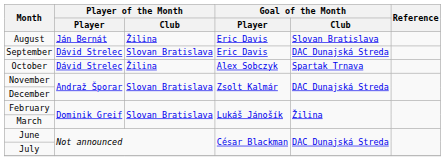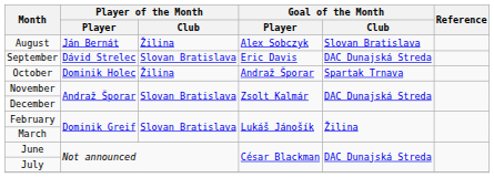 <table class="wikitable">
 <tr>
 <th rowspan="2">Month</th>
 <th colspan="2">Player of the Month</th>
 <th colspan="2">Goal of the Month</th>
 <th rowspan="2">Reference</th>
 </tr>
 <tr>
 <th>Player</th>
 <th>Club</th>
 <th>Player</th>
 <th>Club</th>
 </tr>
 <tr>
 <td align="center">August</td>
 <td> <a href='#'>Ján Bernát</a></td>
 <td><a href='#'>Žilina</a></td>
-<td> <a href='#'>Eric Davis</a></td>
+<td> <a href='#'>Alex Sobczyk</a></td>
 <td><a href='#'>Slovan Bratislava</a></td>
 <td></td>
 </tr>
 <tr>
 <td align="center">September</td>
 <td> <a href='#'>Dávid Strelec</a></td>
 <td><a href='#'>Slovan Bratislava</a></td>
 <td> <a href='#'>Eric Davis</a></td>
 <td><a href='#'>DAC Dunajská Streda</a></td>
 <td></td>
 </tr>
 <tr>
 <td align="center">October</td>
-<td> <a href='#'>Dávid Strelec</a></td>
+<td> <a href='#'>Dominik Holec</a></td>
 <td><a href='#'>Žilina</a></td>
-<td> <a href='#'>Alex Sobczyk</a></td>
+<td> <a href='#'>Andraž Šporar</a></td>
 <td><a href='#'>Spartak Trnava</a></td>
 <td></td>
 </tr>
 <tr>
 <td align="center">November</td>
 <td rowspan="2"> <a href='#'>Andraž Šporar</a></td>
 <td rowspan="2"><a href='#'>Slovan Bratislava</a></td>
 <td rowspan="2"> <a href='#'>Zsolt Kalmár</a></td>
 <td rowspan="2"><a href='#'>DAC Dunajská Streda</a></td>
 <td rowspan="2"></td>
 </tr>
 <tr>
 <td align="center">December</td>
 </tr>
 <tr>
 <td align="center">February</td>
 <td rowspan="2"> <a href='#'>Dominik Greif</a></td>
 <td rowspan="2"><a href='#'>Slovan Bratislava</a></td>
 <td rowspan="2"> <a href='#'>Lukáš Jánošík</a></td>
 <td rowspan="2"><a href='#'>Žilina</a></td>
 <td rowspan="2"></td>
 </tr>
 <tr>
 <td align="center">March</td>
 </tr>
 <tr>
 <td align="center">June</td>
 <td colspan="2" rowspan="2"><em>Not announced</em></td>
 <td rowspan="2"> <a href='#'>César Blackman</a></td>
 <td rowspan="2"><a href='#'>DAC Dunajská Streda</a></td>
 <td rowspan="2"></td>
 </tr>
 <tr>
 <td align="center">July</td>
 </tr>
 <tr>
 </tr>
 </table>
